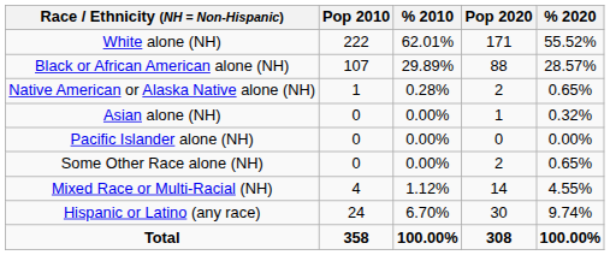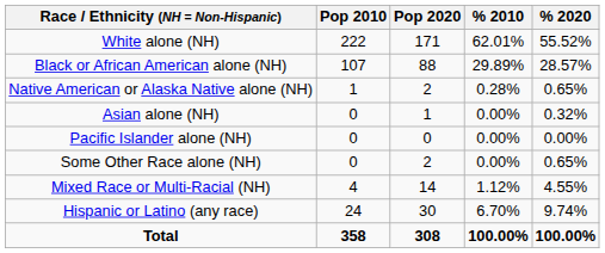 <table class="wikitable" style="text-align:center;">
 <tr>
 <th>Race / Ethnicity <small>(<em>NH = Non-Hispanic</em>)</small></th>
 <th>Pop 2010</th>
+<th>Pop 2020</th>
 <th>% 2010</th>
-<th>Pop 2020</th>
 <th>% 2020</th>
 </tr>
 <tr>
 <td><a href='#'>White</a> alone (NH)</td>
 <td>222</td>
+<td>171</td>
 <td>62.01%</td>
-<td>171</td>
 <td>55.52%</td>
 </tr>
 <tr>
 <td><a href='#'>Black or African American</a> alone (NH)</td>
 <td>107</td>
+<td>88</td>
 <td>29.89%</td>
-<td>88</td>
 <td>28.57%</td>
 </tr>
 <tr>
 <td><a href='#'>Native American</a> or <a href='#'>Alaska Native</a> alone (NH)</td>
 <td>1</td>
+<td>2</td>
 <td>0.28%</td>
-<td>2</td>
 <td>0.65%</td>
 </tr>
 <tr>
 <td><a href='#'>Asian</a> alone (NH)</td>
 <td>0</td>
+<td>1</td>
 <td>0.00%</td>
-<td>1</td>
 <td>0.32%</td>
 </tr>
 <tr>
 <td><a href='#'>Pacific Islander</a> alone (NH)</td>
 <td>0</td>
+<td>0</td>
 <td>0.00%</td>
-<td>0</td>
 <td>0.00%</td>
 </tr>
 <tr>
 <td>Some Other Race alone (NH)</td>
 <td>0</td>
+<td>2</td>
 <td>0.00%</td>
-<td>2</td>
 <td>0.65%</td>
 </tr>
 <tr>
 <td><a href='#'>Mixed Race or Multi-Racial</a> (NH)</td>
 <td>4</td>
+<td>14</td>
 <td>1.12%</td>
-<td>14</td>
 <td>4.55%</td>
 </tr>
 <tr>
 <td><a href='#'>Hispanic or Latino</a> (any race)</td>
 <td>24</td>
+<td>30</td>
 <td>6.70%</td>
-<td>30</td>
 <td>9.74%</td>
 </tr>
 <tr>
 <td><strong>Total</strong></td>
 <td><strong>358</strong></td>
+<td><strong>308</strong></td>
 <td><strong>100.00%</strong></td>
-<td><strong>308</strong></td>
 <td><strong>100.00%</strong></td>
 </tr>
 </table>
